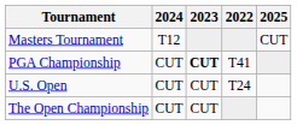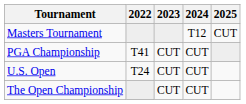 <table class="wikitable" style="font-size:95%;text-align:center;">
 <tr>
 <th>Tournament</th>
+<th>2022</th>
+<th>2023</th>
 <th>2024</th>
-<th>2023</th>
-<th>2022</th>
 <th>2025</th>
 </tr>
 <tr>
 <td align=left><a href='#'>Masters Tournament</a></td>
-<td>T12</td>
 <td style="background:#eeeeee;"></td>
 <td style="background:#eeeeee;"></td>
+<td>T12</td>
 <td>CUT</td>
 </tr>
 <tr>
 <td align=left><a href='#'>PGA Championship</a></td>
+<td>T41</td>
 <td>CUT</td>
-<td><strong>CUT</strong></td>
-<td>T41</td>
+<td>CUT</td>
 <td style="background:#eeeeee;"></td>
 </tr>
 <tr>
 <td align=left><a href='#'>U.S. Open</a></td>
+<td>T24</td>
 <td>CUT</td>
 <td>CUT</td>
-<td>T24</td>
 <td></td>
 </tr>
 <tr>
 <td align=left><a href='#'>The Open Championship</a></td>
+<td style="background:#eeeeee;"></td>
 <td>CUT</td>
 <td>CUT</td>
-<td style="background:#eeeeee;"></td>
 <td></td>
 </tr>
 </table>
